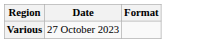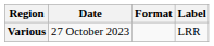 <table class="wikitable plainrowheaders">
 <tr>
 <th scope="col">Region</th>
 <th scope="col">Date</th>
 <th scope="col">Format</th>
+<th scope="col">Label</th>
 </tr>
 <tr>
 <th scope="row">Various</th>
 <td>27 October 2023</td>
 <td></td>
+<td>LRR</td>
 </tr>
 </table>
